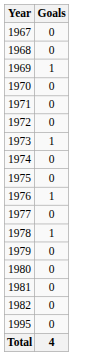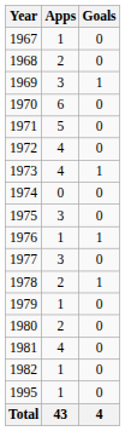 <table class="wikitable" style="text-align:center">
 <tr>
 <th>Year</th>
+<th>Apps</th>
 <th>Goals</th>
 </tr>
 <tr>
 <td>1967</td>
+<td>1</td>
 <td>0</td>
 </tr>
 <tr>
 <td>1968</td>
+<td>2</td>
 <td>0</td>
 </tr>
 <tr>
 <td>1969</td>
+<td>3</td>
 <td>1</td>
 </tr>
 <tr>
 <td>1970</td>
+<td>6</td>
 <td>0</td>
 </tr>
 <tr>
 <td>1971</td>
+<td>5</td>
 <td>0</td>
 </tr>
 <tr>
 <td>1972</td>
+<td>4</td>
 <td>0</td>
 </tr>
 <tr>
 <td>1973</td>
+<td>4</td>
 <td>1</td>
 </tr>
 <tr>
 <td>1974</td>
 <td>0</td>
+<td>0</td>
 </tr>
 <tr>
 <td>1975</td>
+<td>3</td>
 <td>0</td>
 </tr>
 <tr>
 <td>1976</td>
 <td>1</td>
+<td>1</td>
 </tr>
 <tr>
 <td>1977</td>
+<td>3</td>
 <td>0</td>
 </tr>
 <tr>
 <td>1978</td>
+<td>2</td>
 <td>1</td>
 </tr>
 <tr>
 <td>1979</td>
+<td>1</td>
 <td>0</td>
 </tr>
 <tr>
 <td>1980</td>
+<td>2</td>
 <td>0</td>
 </tr>
 <tr>
 <td>1981</td>
+<td>4</td>
 <td>0</td>
 </tr>
 <tr>
 <td>1982</td>
+<td>1</td>
 <td>0</td>
 </tr>
 <tr>
 <td>1995</td>
+<td>1</td>
 <td>0</td>
 </tr>
 <tr>
 <th colspan="1">Total</th>
+<th>43</th>
 <th>4</th>
 </tr>
 </table>
